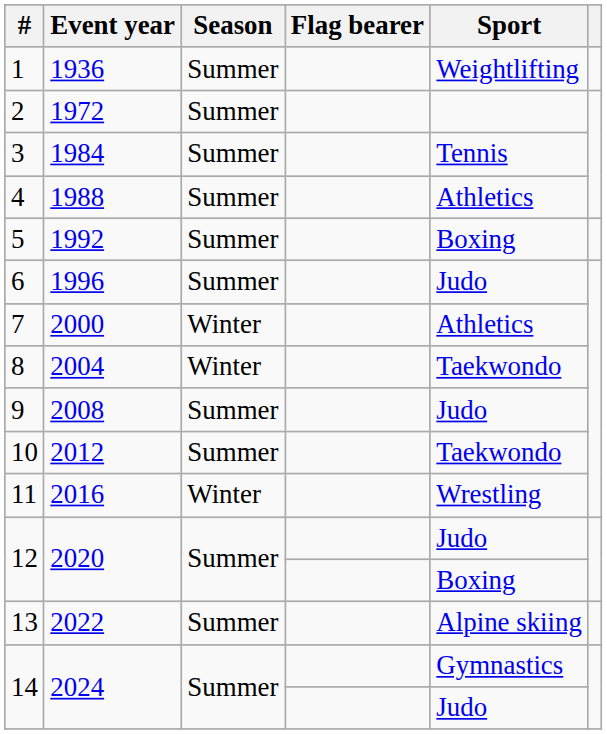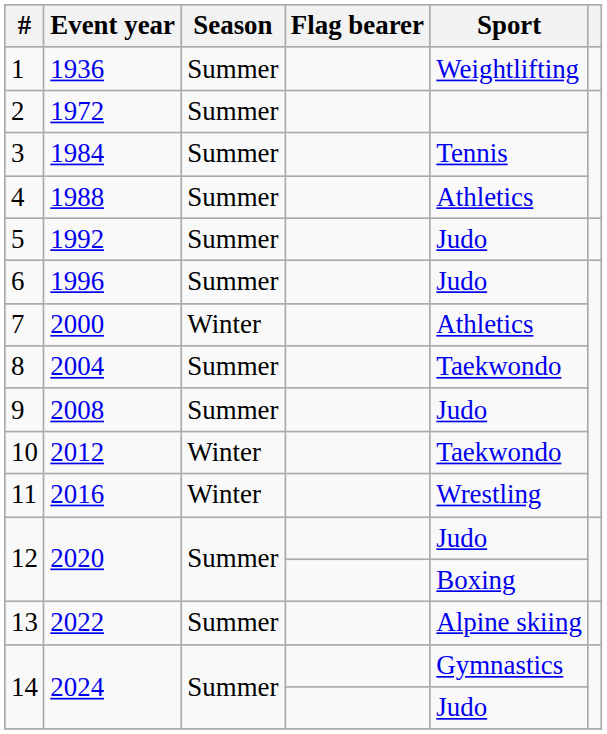 <table class="wikitable sortable">
 <tr>
 <th>#</th>
 <th>Event year</th>
 <th>Season</th>
 <th>Flag bearer</th>
 <th>Sport</th>
 <th></th>
 </tr>
 <tr>
 <td>1</td>
 <td><a href='#'>1936</a></td>
 <td>Summer</td>
 <td></td>
 <td><a href='#'>Weightlifting</a></td>
 <td></td>
 </tr>
 <tr>
 <td>2</td>
 <td><a href='#'>1972</a></td>
 <td>Summer</td>
 <td></td>
 <td></td>
 <td rowspan=3></td>
 </tr>
 <tr>
 <td>3</td>
 <td><a href='#'>1984</a></td>
 <td>Summer</td>
 <td></td>
 <td><a href='#'>Tennis</a></td>
 </tr>
 <tr>
 <td>4</td>
 <td><a href='#'>1988</a></td>
 <td>Summer</td>
 <td></td>
 <td><a href='#'>Athletics</a></td>
 </tr>
 <tr>
 <td>5</td>
 <td><a href='#'>1992</a></td>
 <td>Summer</td>
 <td></td>
-<td><a href='#'>Boxing</a></td>
+<td><a href='#'>Judo</a></td>
 <td></td>
 </tr>
 <tr>
 <td>6</td>
 <td><a href='#'>1996</a></td>
 <td>Summer</td>
 <td></td>
 <td><a href='#'>Judo</a></td>
 <td rowspan=6></td>
 </tr>
 <tr>
 <td>7</td>
 <td><a href='#'>2000</a></td>
 <td>Winter</td>
 <td></td>
 <td><a href='#'>Athletics</a></td>
 </tr>
 <tr>
 <td>8</td>
 <td><a href='#'>2004</a></td>
-<td>Winter</td>
+<td>Summer</td>
 <td></td>
 <td><a href='#'>Taekwondo</a></td>
 </tr>
 <tr>
 <td>9</td>
 <td><a href='#'>2008</a></td>
 <td>Summer</td>
 <td></td>
 <td><a href='#'>Judo</a></td>
 </tr>
 <tr>
 <td>10</td>
 <td><a href='#'>2012</a></td>
-<td>Summer</td>
+<td>Winter</td>
 <td></td>
 <td><a href='#'>Taekwondo</a></td>
 </tr>
 <tr>
 <td>11</td>
 <td><a href='#'>2016</a></td>
 <td>Winter</td>
 <td></td>
 <td><a href='#'>Wrestling</a></td>
 </tr>
 <tr>
 <td rowspan="2">12</td>
 <td rowspan="2"><a href='#'>2020</a></td>
 <td rowspan="2">Summer</td>
 <td></td>
 <td><a href='#'>Judo</a></td>
 <td rowspan="2"></td>
 </tr>
 <tr>
 <td></td>
 <td><a href='#'>Boxing</a></td>
 </tr>
 <tr>
 <td>13</td>
 <td><a href='#'>2022</a></td>
 <td>Summer</td>
 <td></td>
 <td><a href='#'>Alpine skiing</a></td>
 <td></td>
 </tr>
 <tr>
 <td rowspan=2>14</td>
 <td rowspan=2><a href='#'>2024</a></td>
 <td rowspan=2>Summer</td>
 <td></td>
 <td><a href='#'>Gymnastics</a></td>
 <td rowspan=2></td>
 </tr>
 <tr>
 <td></td>
 <td><a href='#'>Judo</a></td>
 </tr>
 </table>
